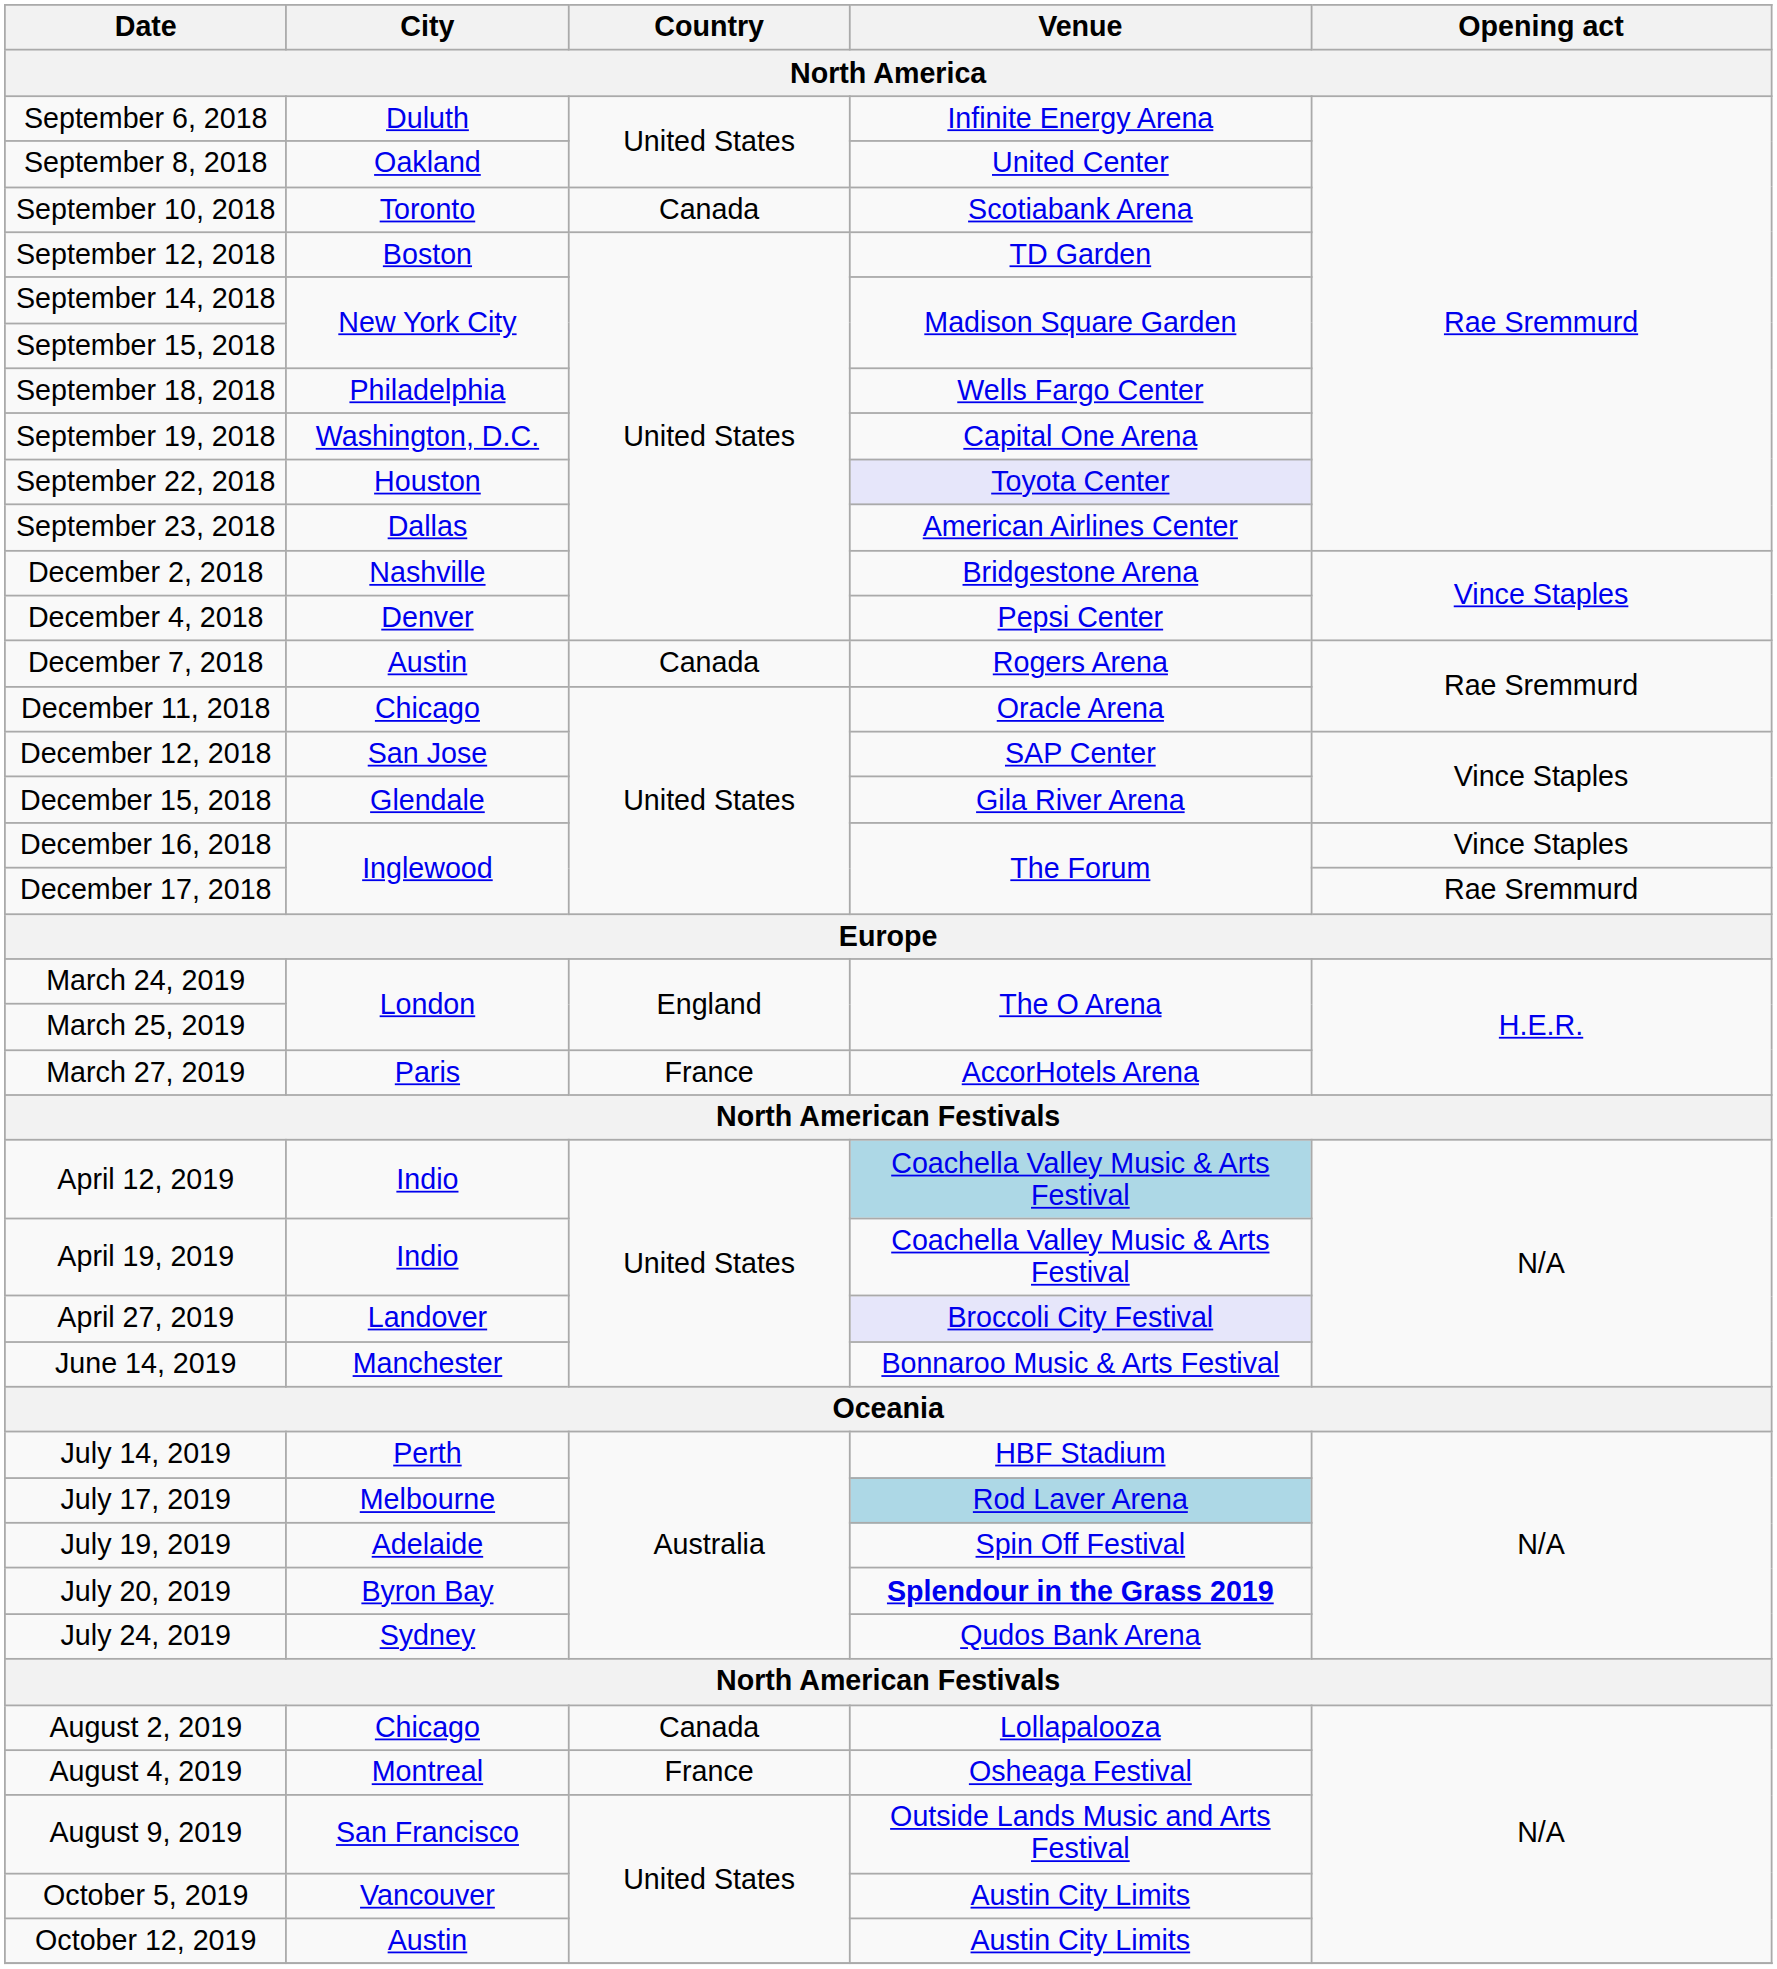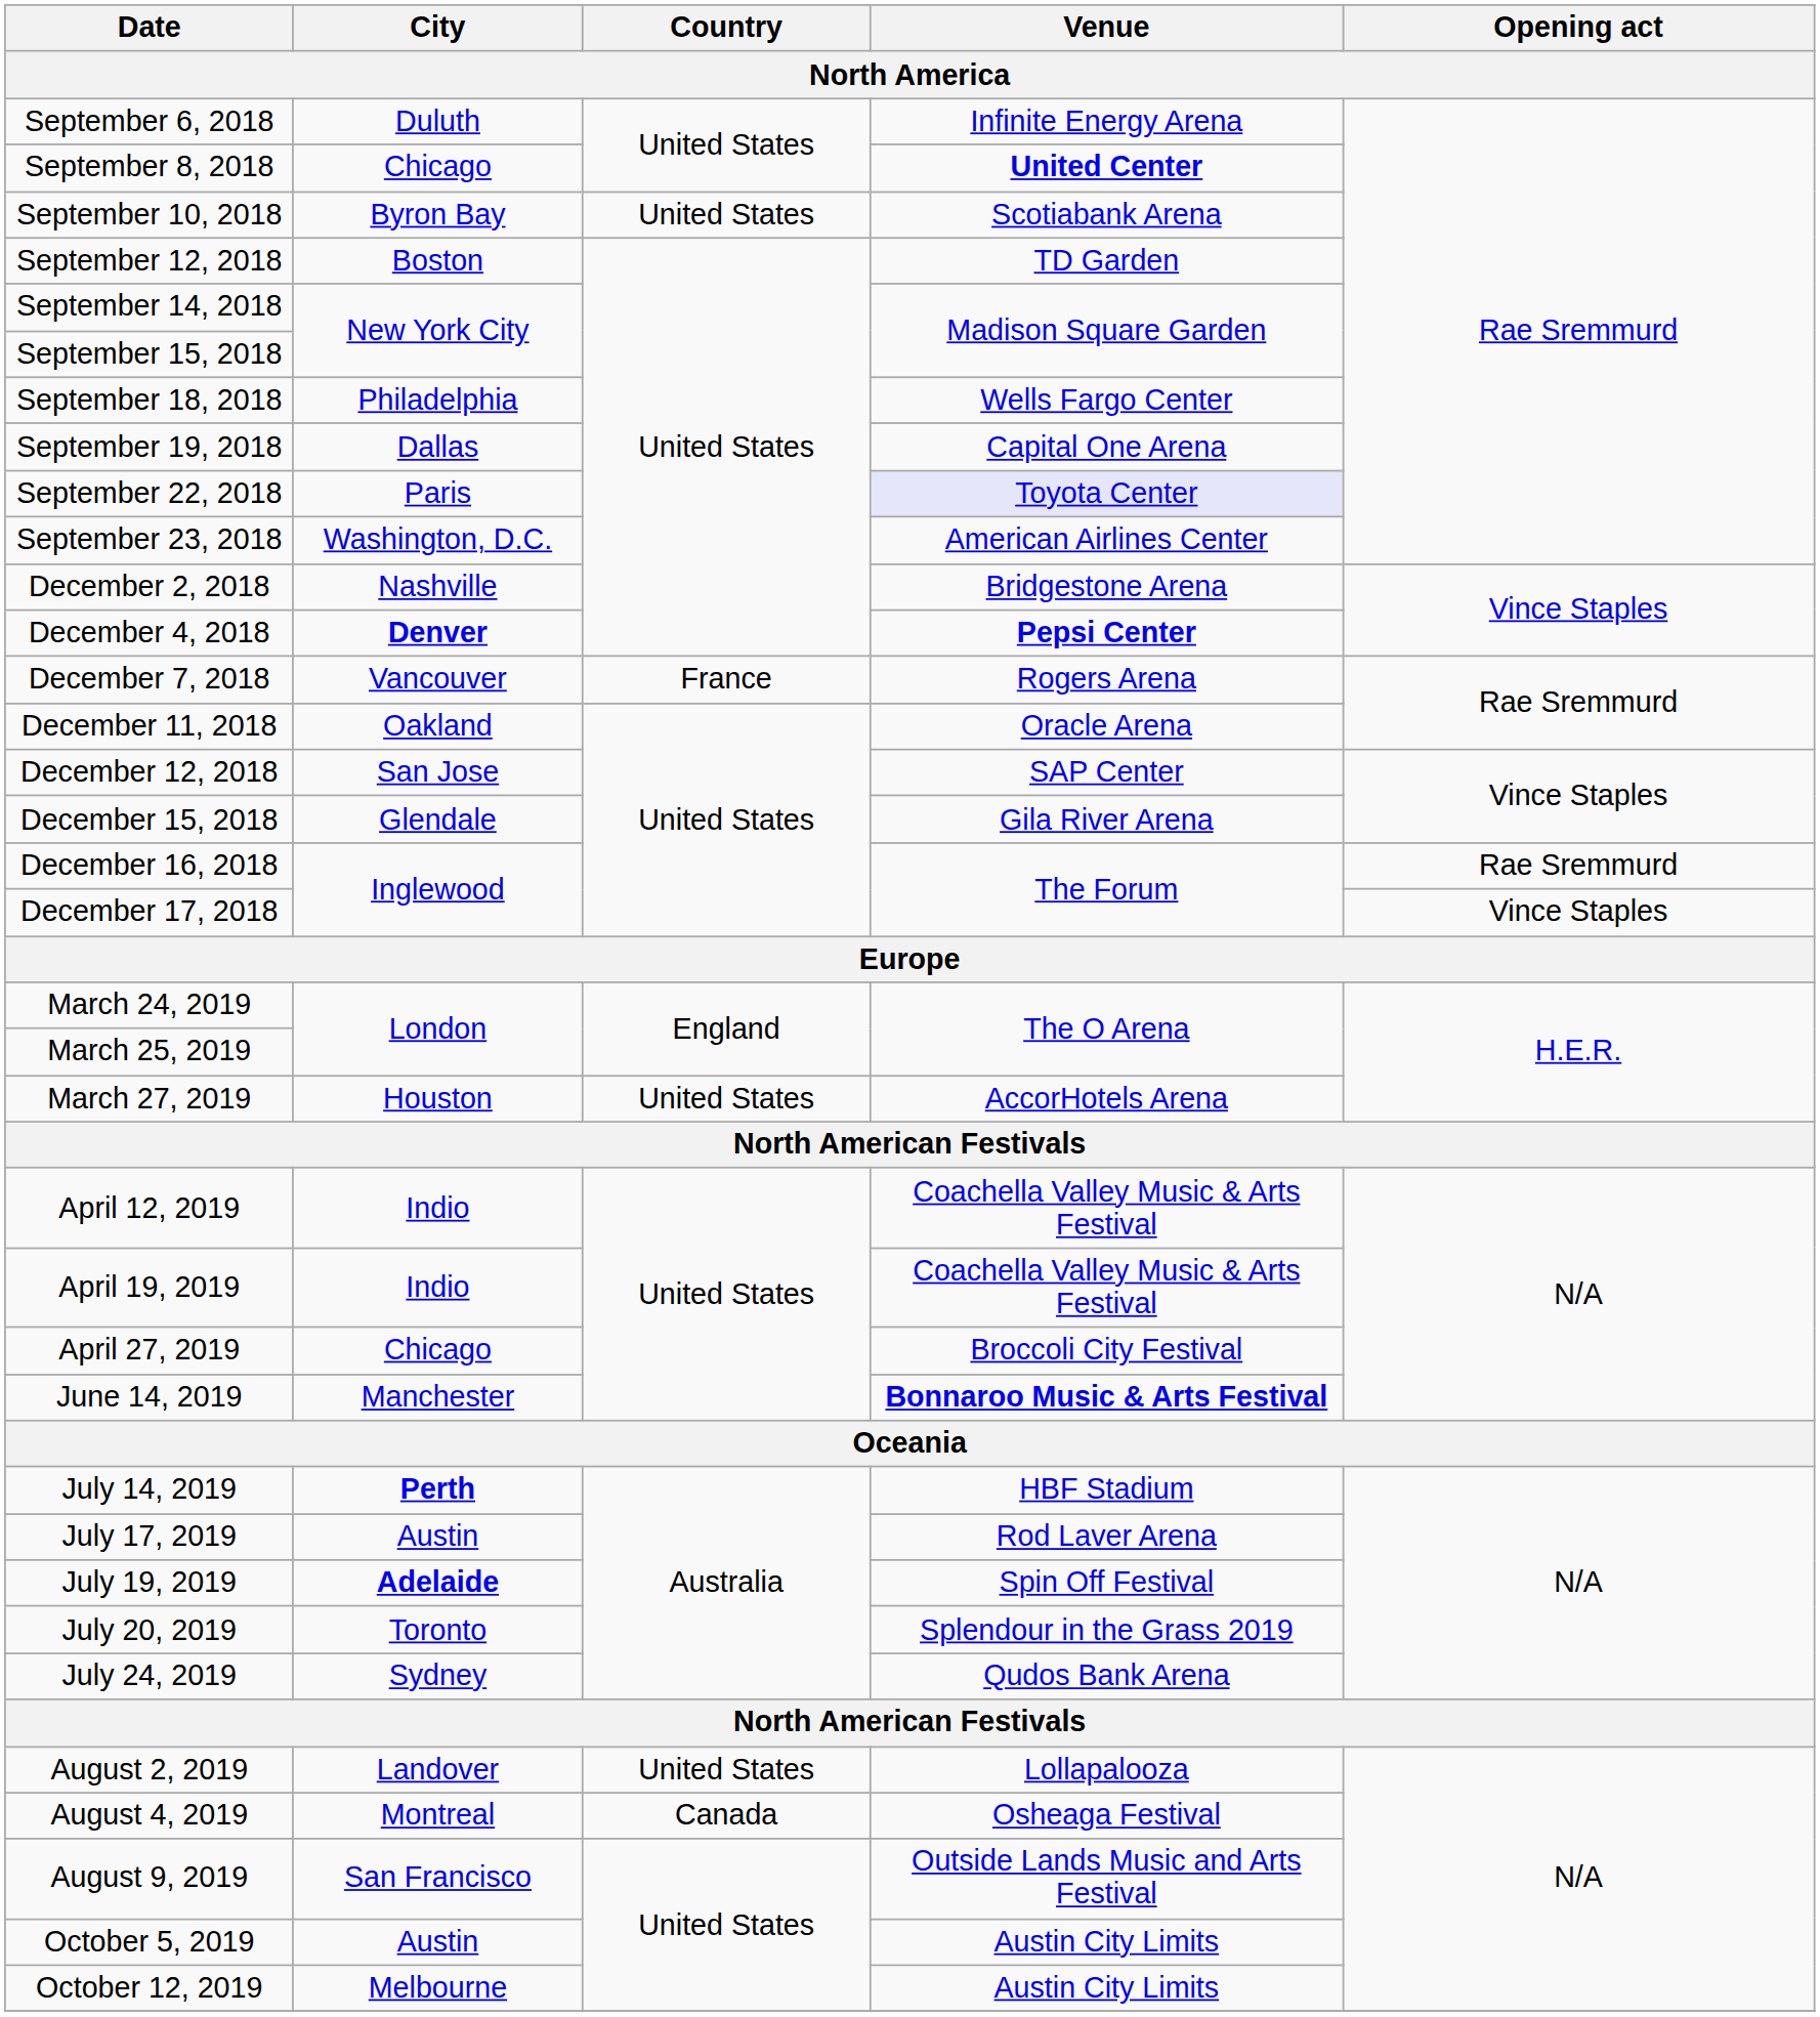 <table class="wikitable" style="text-align:center;">
 <tr>
 <th style="width:150px;">Date</th>
 <th style="width:150px;">City</th>
 <th style="width:150px;">Country</th>
 <th style="width:250px;">Venue</th>
 <th style="width:250px;">Opening act</th>
 </tr>
 <tr>
 <th colspan="6">North America</th>
 </tr>
 <tr>
 <td>September 6, 2018</td>
 <td><a href='#'>Duluth</a></td>
 <td rowspan="2">United States</td>
 <td><a href='#'>Infinite Energy Arena</a></td>
 <td rowspan="10"><a href='#'>Rae Sremmurd</a></td>
 </tr>
 <tr>
 <td>September 8, 2018</td>
-<td><a href='#'>Oakland</a></td>
-<td><a href='#'>United Center</a></td>
+<td><a href='#'>Chicago</a></td>
+<td><strong><a href='#'>United Center</a></strong></td>
 </tr>
 <tr>
 <td>September 10, 2018</td>
-<td><a href='#'>Toronto</a></td>
-<td>Canada</td>
+<td><a href='#'>Byron Bay</a></td>
+<td rowspan="1">United States</td>
 <td><a href='#'>Scotiabank Arena</a></td>
 </tr>
 <tr>
 <td>September 12, 2018</td>
 <td><a href='#'>Boston</a></td>
 <td rowspan="9">United States</td>
 <td><a href='#'>TD Garden</a></td>
 </tr>
 <tr>
 <td>September 14, 2018</td>
 <td rowspan="2"><a href='#'>New York City</a></td>
 <td rowspan="2"><a href='#'>Madison Square Garden</a></td>
 </tr>
 <tr>
 <td>September 15, 2018</td>
 </tr>
 <tr>
 <td>September 18, 2018</td>
 <td><a href='#'>Philadelphia</a></td>
 <td><a href='#'>Wells Fargo Center</a></td>
 </tr>
 <tr>
 <td>September 19, 2018</td>
-<td><a href='#'>Washington, D.C.</a></td>
+<td><a href='#'>Dallas</a></td>
 <td><a href='#'>Capital One Arena</a></td>
 </tr>
 <tr>
 <td>September 22, 2018</td>
-<td><a href='#'>Houston</a></td>
+<td><a href='#'>Paris</a></td>
 <td style="background: lavender;"><a href='#'>Toyota Center</a></td>
 </tr>
 <tr>
 <td>September 23, 2018</td>
-<td><a href='#'>Dallas</a></td>
+<td><a href='#'>Washington, D.C.</a></td>
 <td><a href='#'>American Airlines Center</a></td>
 </tr>
 <tr>
 <td>December 2, 2018</td>
 <td><a href='#'>Nashville</a></td>
 <td><a href='#'>Bridgestone Arena</a></td>
 <td rowspan="2"><a href='#'>Vince Staples</a></td>
 </tr>
 <tr>
 <td>December 4, 2018</td>
-<td><a href='#'>Denver</a></td>
-<td><a href='#'>Pepsi Center</a></td>
+<td><strong><a href='#'>Denver</a></strong></td>
+<td><strong><a href='#'>Pepsi Center</a></strong></td>
 </tr>
 <tr>
 <td>December 7, 2018</td>
-<td><a href='#'>Austin</a></td>
-<td>Canada</td>
+<td><a href='#'>Vancouver</a></td>
+<td>France</td>
 <td><a href='#'>Rogers Arena</a></td>
 <td rowspan="2">Rae Sremmurd</td>
 </tr>
 <tr>
 <td>December 11, 2018</td>
-<td><a href='#'>Chicago</a></td>
+<td><a href='#'>Oakland</a></td>
 <td rowspan="5">United States</td>
 <td><a href='#'>Oracle Arena</a></td>
 </tr>
 <tr>
 <td>December 12, 2018</td>
 <td><a href='#'>San Jose</a></td>
 <td><a href='#'>SAP Center</a></td>
 <td rowspan="2">Vince Staples</td>
 </tr>
 <tr>
 <td>December 15, 2018</td>
 <td><a href='#'>Glendale</a></td>
 <td><a href='#'>Gila River Arena</a></td>
 </tr>
 <tr>
 <td>December 16, 2018</td>
 <td rowspan="2"><a href='#'>Inglewood</a></td>
 <td rowspan="2"><a href='#'>The Forum</a></td>
-<td>Vince Staples</td>
+<td>Rae Sremmurd</td>
 </tr>
 <tr>
 <td>December 17, 2018</td>
-<td>Rae Sremmurd</td>
+<td>Vince Staples</td>
 </tr>
 <tr>
 <th colspan="6">Europe</th>
 </tr>
 <tr>
 <td>March 24, 2019</td>
 <td rowspan="2"><a href='#'>London</a></td>
 <td rowspan="2">England</td>
 <td rowspan="2"><a href='#'>The O Arena</a></td>
 <td rowspan="3"><a href='#'>H.E.R.</a></td>
 </tr>
 <tr>
 <td>March 25, 2019</td>
 </tr>
 <tr>
 <td>March 27, 2019</td>
-<td><a href='#'>Paris</a></td>
-<td>France</td>
+<td><a href='#'>Houston</a></td>
+<td rowspan="1">United States</td>
 <td><a href='#'>AccorHotels Arena</a></td>
 </tr>
 <tr>
 <th colspan="6">North American Festivals</th>
 </tr>
 <tr>
 <td>April 12, 2019</td>
 <td><a href='#'>Indio</a></td>
 <td rowspan="4">United States</td>
-<td style="background: lightblue;"><a href='#'>Coachella Valley Music & Arts Festival</a></td>
+<td><a href='#'>Coachella Valley Music & Arts Festival</a></td>
 <td rowspan="4">N/A</td>
 </tr>
 <tr>
 <td>April 19, 2019</td>
 <td><a href='#'>Indio</a></td>
 <td><a href='#'>Coachella Valley Music & Arts Festival</a></td>
 </tr>
 <tr>
 <td>April 27, 2019</td>
-<td><a href='#'>Landover</a></td>
-<td style="background: lavender;"><a href='#'>Broccoli City Festival</a></td>
+<td><a href='#'>Chicago</a></td>
+<td><a href='#'>Broccoli City Festival</a></td>
 </tr>
 <tr>
 <td>June 14, 2019</td>
 <td><a href='#'>Manchester</a></td>
-<td><a href='#'>Bonnaroo Music & Arts Festival</a></td>
+<td><strong><a href='#'>Bonnaroo Music & Arts Festival</a></strong></td>
 </tr>
 <tr>
 <th colspan="6">Oceania</th>
 </tr>
 <tr>
 <td>July 14, 2019</td>
-<td><a href='#'>Perth</a></td>
+<td><strong><a href='#'>Perth</a></strong></td>
 <td rowspan="5">Australia</td>
 <td><a href='#'>HBF Stadium</a></td>
 <td rowspan="5">N/A</td>
 </tr>
 <tr>
 <td>July 17, 2019</td>
-<td><a href='#'>Melbourne</a></td>
-<td style="background: lightblue;"><a href='#'>Rod Laver Arena</a></td>
+<td><a href='#'>Austin</a></td>
+<td><a href='#'>Rod Laver Arena</a></td>
 </tr>
 <tr>
 <td>July 19, 2019</td>
-<td><a href='#'>Adelaide</a></td>
+<td><strong><a href='#'>Adelaide</a></strong></td>
 <td><a href='#'>Spin Off Festival</a></td>
 </tr>
 <tr>
 <td>July 20, 2019</td>
-<td><a href='#'>Byron Bay</a></td>
-<td><strong><a href='#'>Splendour in the Grass 2019</a></strong></td>
+<td><a href='#'>Toronto</a></td>
+<td><a href='#'>Splendour in the Grass 2019</a></td>
 </tr>
 <tr>
 <td>July 24, 2019</td>
 <td><a href='#'>Sydney</a></td>
 <td><a href='#'>Qudos Bank Arena</a></td>
 </tr>
 <tr>
 <th colspan="6">North American Festivals</th>
 </tr>
 <tr>
 <td>August 2, 2019</td>
-<td><a href='#'>Chicago</a></td>
-<td rowspan="1">Canada</td>
+<td><a href='#'>Landover</a></td>
+<td rowspan="1">United States</td>
 <td><a href='#'>Lollapalooza</a></td>
 <td rowspan="5">N/A</td>
 </tr>
 <tr>
 <td>August 4, 2019</td>
 <td><a href='#'>Montreal</a></td>
-<td>France</td>
+<td rowspan="1">Canada</td>
 <td><a href='#'>Osheaga Festival</a></td>
 </tr>
 <tr>
 <td>August 9, 2019</td>
 <td><a href='#'>San Francisco</a></td>
 <td rowspan="3">United States</td>
 <td><a href='#'>Outside Lands Music and Arts Festival</a></td>
 </tr>
 <tr>
 <td>October 5, 2019</td>
-<td><a href='#'>Vancouver</a></td>
+<td><a href='#'>Austin</a></td>
 <td><a href='#'>Austin City Limits</a></td>
 </tr>
 <tr>
 <td>October 12, 2019</td>
-<td><a href='#'>Austin</a></td>
+<td><a href='#'>Melbourne</a></td>
 <td><a href='#'>Austin City Limits</a></td>
 </tr>
 <tr>
 </tr>
 </table>
